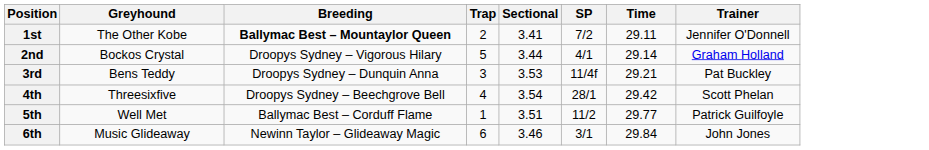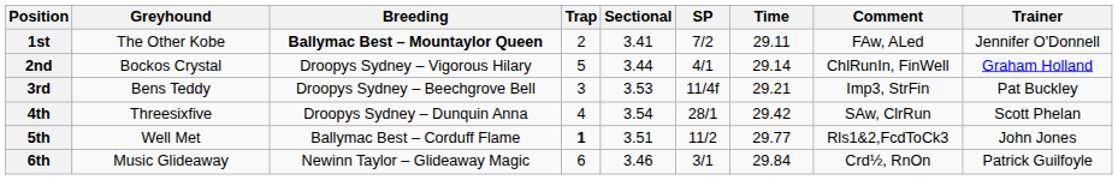 <table class="wikitable" style="text-align: center">
 <tr>
 <th width=30>Position</th>
 <th width=200>Greyhound</th>
 <th width=300>Breeding</th>
 <th width=20>Trap</th>
 <th width=30>Sectional</th>
 <th width=50>SP</th>
 <th width=80>Time</th>
+<th width=150>Comment</th>
 <th width=150>Trainer</th>
 </tr>
 <tr>
 <th>1st</th>
 <td>The Other Kobe</td>
 <td><strong>Ballymac Best – Mountaylor Queen</strong></td>
 <td>2</td>
 <td>3.41</td>
 <td>7/2</td>
 <td>29.11</td>
+<td>FAw, ALed</td>
 <td>Jennifer O'Donnell</td>
 </tr>
 <tr>
 <th>2nd</th>
 <td>Bockos Crystal</td>
 <td>Droopys Sydney – Vigorous Hilary</td>
 <td>5</td>
 <td>3.44</td>
 <td>4/1</td>
 <td>29.14</td>
+<td>ChlRunIn, FinWell</td>
 <td><a href='#'>Graham Holland</a></td>
 </tr>
 <tr>
 <th>3rd</th>
 <td>Bens Teddy</td>
-<td>Droopys Sydney – Dunquin Anna</td>
+<td>Droopys Sydney – Beechgrove Bell</td>
 <td>3</td>
 <td>3.53</td>
 <td>11/4f</td>
 <td>29.21</td>
+<td>Imp3, StrFin</td>
 <td>Pat Buckley</td>
 </tr>
 <tr>
 <th>4th</th>
 <td>Threesixfive</td>
-<td>Droopys Sydney – Beechgrove Bell</td>
+<td>Droopys Sydney – Dunquin Anna</td>
 <td>4</td>
 <td>3.54</td>
 <td>28/1</td>
 <td>29.42</td>
+<td>SAw, ClrRun</td>
 <td>Scott Phelan</td>
 </tr>
 <tr>
 <th>5th</th>
 <td>Well Met</td>
 <td>Ballymac Best – Corduff Flame</td>
-<td>1</td>
+<td><strong>1</strong></td>
 <td>3.51</td>
 <td>11/2</td>
 <td>29.77</td>
-<td>Patrick Guilfoyle</td>
+<td>Rls1&2,FcdToCk3</td>
+<td>John Jones</td>
 </tr>
 <tr>
 <th>6th</th>
 <td>Music Glideaway</td>
 <td>Newinn Taylor – Glideaway Magic</td>
 <td>6</td>
 <td>3.46</td>
 <td>3/1</td>
 <td>29.84</td>
-<td>John Jones</td>
+<td>Crd½, RnOn</td>
+<td>Patrick Guilfoyle</td>
 </tr>
 </table>
